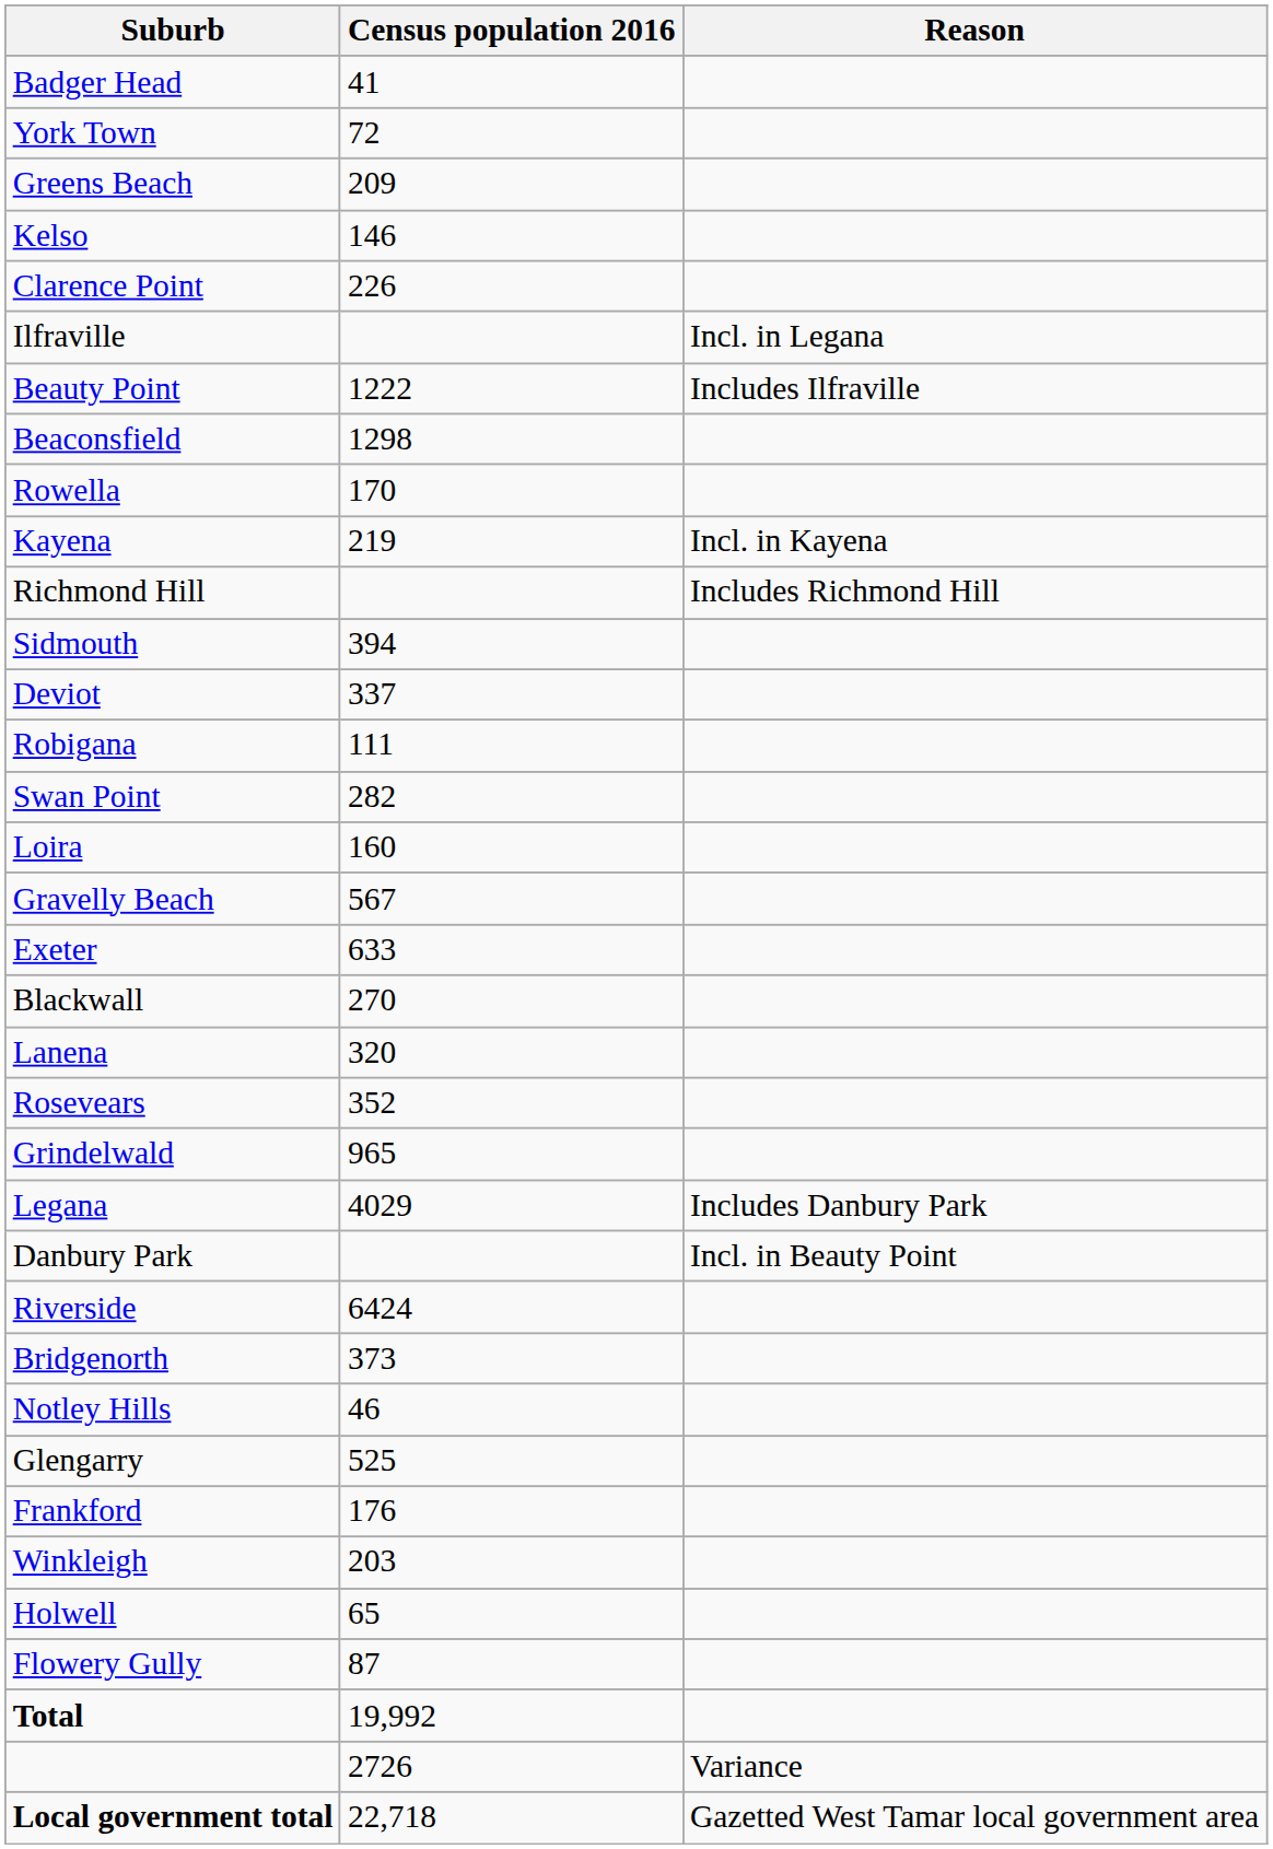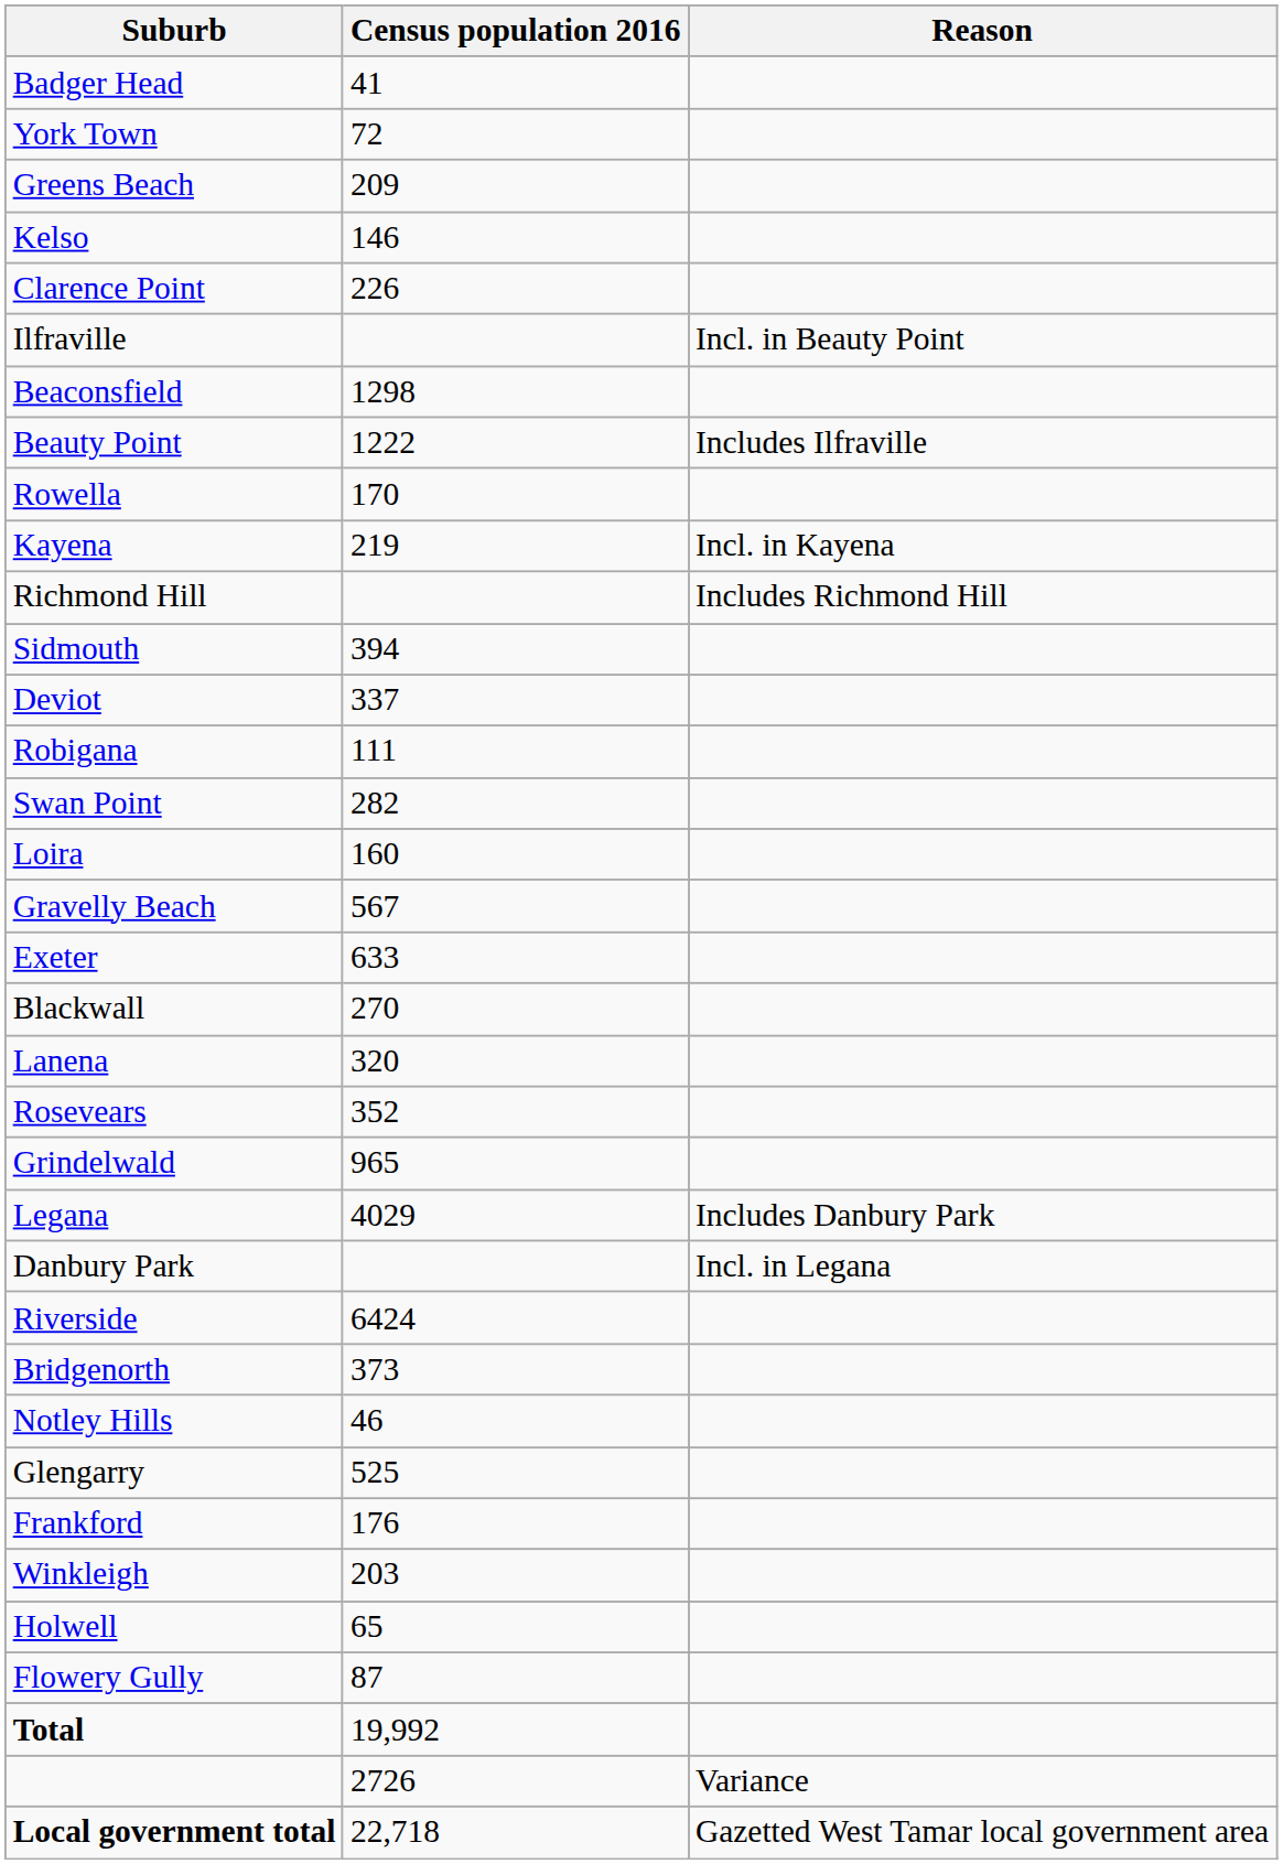 <table class="wikitable">
 <tr>
 <th>Suburb</th>
 <th>Census population 2016</th>
 <th>Reason</th>
 </tr>
 <tr>
 <td><a href='#'>Badger Head</a></td>
 <td>41</td>
 <td></td>
 </tr>
 <tr>
 <td><a href='#'>York Town</a></td>
 <td>72</td>
 <td></td>
 </tr>
 <tr>
 <td><a href='#'>Greens Beach</a></td>
 <td>209</td>
 <td></td>
 </tr>
 <tr>
 <td><a href='#'>Kelso</a></td>
 <td>146</td>
 <td></td>
 </tr>
 <tr>
 <td><a href='#'>Clarence Point</a></td>
 <td>226</td>
 <td></td>
 </tr>
 <tr>
 <td>Ilfraville</td>
 <td></td>
-<td>Incl. in Legana</td>
+<td>Incl. in Beauty Point</td>
+</tr>
+<tr>
+<td><a href='#'>Beaconsfield</a></td>
+<td>1298</td>
+<td></td>
 </tr>
 <tr>
 <td><a href='#'>Beauty Point</a></td>
 <td>1222</td>
 <td>Includes Ilfraville</td>
-</tr>
-<tr>
-<td><a href='#'>Beaconsfield</a></td>
-<td>1298</td>
-<td></td>
 </tr>
 <tr>
 <td><a href='#'>Rowella</a></td>
 <td>170</td>
 <td></td>
 </tr>
 <tr>
 <td><a href='#'>Kayena</a></td>
 <td>219</td>
 <td>Incl. in Kayena</td>
 </tr>
 <tr>
 <td>Richmond Hill</td>
 <td></td>
 <td>Includes Richmond Hill</td>
 </tr>
 <tr>
 <td><a href='#'>Sidmouth</a></td>
 <td>394</td>
 <td></td>
 </tr>
 <tr>
 <td><a href='#'>Deviot</a></td>
 <td>337</td>
 <td></td>
 </tr>
 <tr>
 <td><a href='#'>Robigana</a></td>
 <td>111</td>
 <td></td>
 </tr>
 <tr>
 <td><a href='#'>Swan Point</a></td>
 <td>282</td>
 <td></td>
 </tr>
 <tr>
 <td><a href='#'>Loira</a></td>
 <td>160</td>
 <td></td>
 </tr>
 <tr>
 <td><a href='#'>Gravelly Beach</a></td>
 <td>567</td>
 <td></td>
 </tr>
 <tr>
 <td><a href='#'>Exeter</a></td>
 <td>633</td>
 <td></td>
 </tr>
 <tr>
 <td>Blackwall</td>
 <td>270</td>
 <td></td>
 </tr>
 <tr>
 <td><a href='#'>Lanena</a></td>
 <td>320</td>
 <td></td>
 </tr>
 <tr>
 <td><a href='#'>Rosevears</a></td>
 <td>352</td>
 <td></td>
 </tr>
 <tr>
 <td><a href='#'>Grindelwald</a></td>
 <td>965</td>
 <td></td>
 </tr>
 <tr>
 <td><a href='#'>Legana</a></td>
 <td>4029</td>
 <td>Includes Danbury Park</td>
 </tr>
 <tr>
 <td>Danbury Park</td>
 <td></td>
-<td>Incl. in Beauty Point</td>
+<td>Incl. in Legana</td>
 </tr>
 <tr>
 <td><a href='#'>Riverside</a></td>
 <td>6424</td>
 <td></td>
 </tr>
 <tr>
 <td><a href='#'>Bridgenorth</a></td>
 <td>373</td>
 <td></td>
 </tr>
 <tr>
 <td><a href='#'>Notley Hills</a></td>
 <td>46</td>
 <td></td>
 </tr>
 <tr>
 <td>Glengarry</td>
 <td>525</td>
 <td></td>
 </tr>
 <tr>
 <td><a href='#'>Frankford</a></td>
 <td>176</td>
 <td></td>
 </tr>
 <tr>
 <td><a href='#'>Winkleigh</a></td>
 <td>203</td>
 <td></td>
 </tr>
 <tr>
 <td><a href='#'>Holwell</a></td>
 <td>65</td>
 <td></td>
 </tr>
 <tr>
 <td><a href='#'>Flowery Gully</a></td>
 <td>87</td>
 <td></td>
 </tr>
 <tr>
 <td><strong>Total</strong></td>
 <td>19,992</td>
 <td></td>
 </tr>
 <tr>
 <td></td>
 <td>2726</td>
 <td>Variance</td>
 </tr>
 <tr>
 <td><strong>Local government total</strong></td>
 <td>22,718</td>
 <td>Gazetted West Tamar local government area</td>
 </tr>
 <tr>
 </tr>
 </table>
